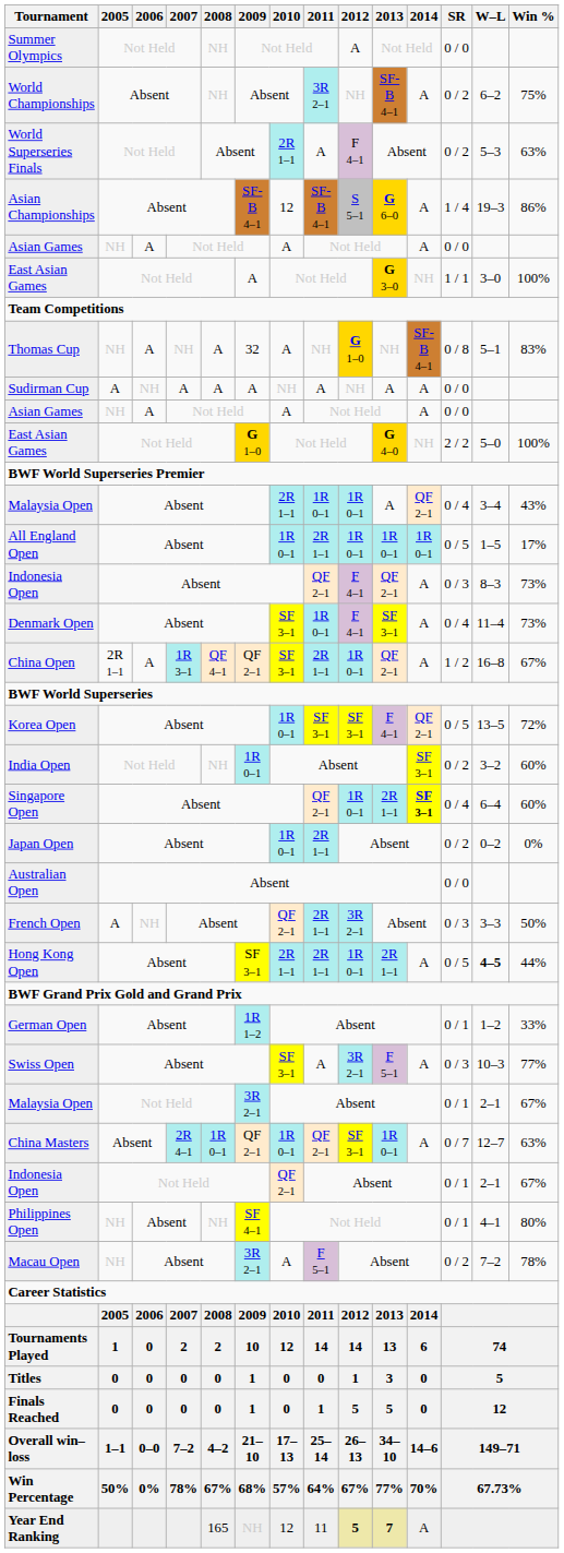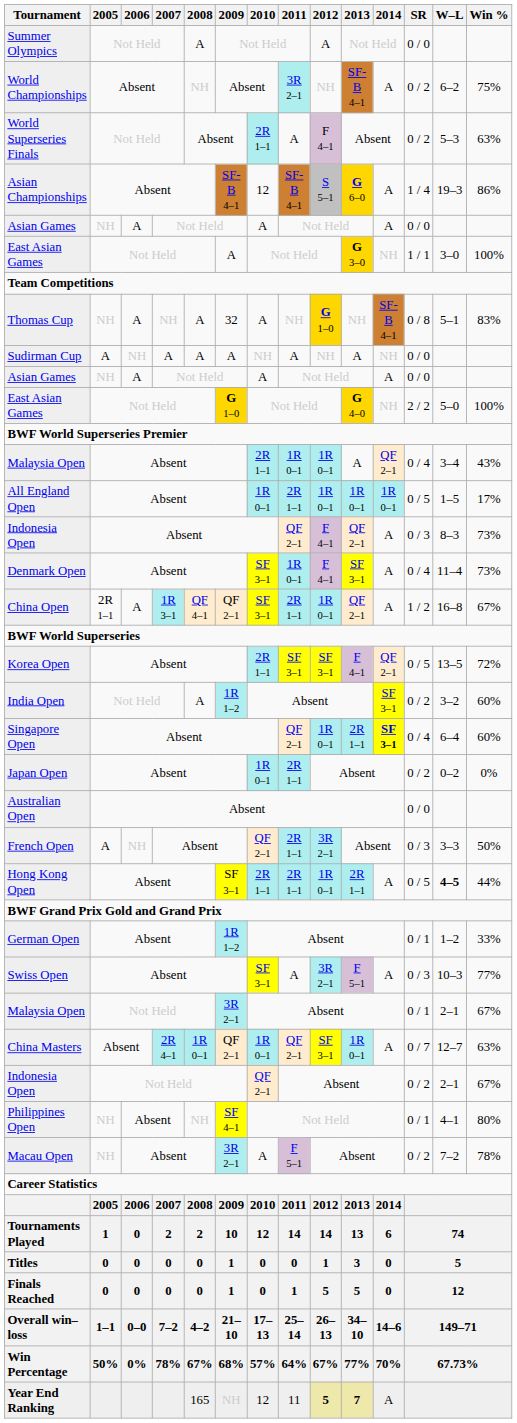 <table class=wikitable style=font-size:95%;text-align:center>
 <tr>
 <th width=20>Tournament</th>
 <th width=5>2005</th>
 <th width=5>2006</th>
 <th width=5>2007</th>
 <th width=5>2008</th>
 <th width=5>2009</th>
 <th width=5>2010</th>
 <th width=5>2011</th>
 <th width=5>2012</th>
 <th width=5>2013</th>
 <th width=5>2014</th>
 <th>SR</th>
 <th>W–L</th>
 <th>Win %</th>
 </tr>
 <tr>
 <td bgcolor=efefef align=left><a href='#'>Summer Olympics</a></td>
 <td colspan=3 style=color:#ccc>Not Held</td>
-<td colspan=1 style=color:#ccc>NH</td>
+<td>A</td>
 <td colspan=3 style=color:#ccc>Not Held</td>
 <td>A</td>
 <td colspan=2 style=color:#ccc>Not Held</td>
 <td>0 / 0</td>
 <td></td>
 <td></td>
 </tr>
 <tr>
 <td bgcolor=efefef align=left><a href='#'>World Championships</a></td>
 <td colspan=3>Absent</td>
 <td colspan=1 style=color:#ccc>NH</td>
 <td colspan=2>Absent</td>
 <td bgcolor=afeeee><a href='#'>3R</a><br><small>2–1</small></td>
 <td colspan=1 style=color:#ccc>NH</td>
 <td bgcolor=cd7f32><a href='#'>SF-B</a><br><small>4–1</small></td>
 <td>A</td>
 <td>0 / 2</td>
 <td>6–2</td>
 <td>75%</td>
 </tr>
 <tr>
 <td bgcolor=efefef align=left><a href='#'>World Superseries Finals</a></td>
 <td colspan=3 style=color:#ccc>Not Held</td>
 <td colspan=2>Absent</td>
 <td bgcolor=afeeee><a href='#'>2R</a><br><small>1–1</small></td>
 <td>A</td>
 <td bgcolor=d8bfd8>F<br><small>4–1</small></td>
 <td colspan=2>Absent</td>
 <td>0 / 2</td>
 <td>5–3</td>
 <td>63%</td>
 </tr>
 <tr>
 <td bgcolor=efefef align=left><a href='#'>Asian Championships</a></td>
 <td colspan=4>Absent</td>
 <td bgcolor=cd7f32><a href='#'>SF-B</a><br><small>4–1</small></td>
 <td>12</td>
 <td bgcolor=cd7f32><a href='#'>SF-B</a><br><small>4–1</small></td>
 <td bgcolor=silver><a href='#'>S</a><br><small>5–1</small></td>
 <td bgcolor=gold><strong><a href='#'>G</a></strong><br><small>6–0</small></td>
 <td>A</td>
 <td>1 / 4</td>
 <td>19–3</td>
 <td>86%</td>
 </tr>
 <tr>
 <td bgcolor=efefef align=left><a href='#'>Asian Games</a></td>
 <td colspan=1 style=color:#ccc>NH</td>
 <td>A</td>
 <td colspan=3 style=color:#ccc>Not Held</td>
 <td>A</td>
 <td colspan=3 style=color:#ccc>Not Held</td>
 <td>A</td>
 <td>0 / 0</td>
 <td></td>
 <td></td>
 </tr>
 <tr>
 <td bgcolor=efefef align=left><a href='#'>East Asian Games</a></td>
 <td colspan=4 style=color:#ccc>Not Held</td>
 <td>A</td>
 <td colspan=3 style=color:#ccc>Not Held</td>
 <td bgcolor=gold><strong>G</strong><br><small>3–0</small></td>
 <td colspan=1 style=color:#ccc>NH</td>
 <td>1 / 1</td>
 <td>3–0</td>
 <td>100%</td>
 </tr>
 <tr>
 <td colspan=14 align=left><strong>Team Competitions</strong></td>
 </tr>
 <tr>
 <td bgcolor=efefef align=left><a href='#'>Thomas Cup</a></td>
 <td colspan=1 style=color:#ccc>NH</td>
 <td>A</td>
 <td colspan=1 style=color:#ccc>NH</td>
 <td>A</td>
 <td>32</td>
 <td>A</td>
 <td colspan=1 style=color:#ccc>NH</td>
 <td bgcolor=gold><strong><a href='#'>G</a></strong><br><small>1–0</small></td>
 <td colspan=1 style=color:#ccc>NH</td>
 <td bgcolor=cd7f32><a href='#'>SF-B</a><br><small>4–1</small></td>
 <td>0 / 8</td>
 <td>5–1</td>
 <td>83%</td>
 </tr>
 <tr>
 <td bgcolor=efefef align=left><a href='#'>Sudirman Cup</a></td>
 <td>A</td>
 <td colspan=1 style=color:#ccc>NH</td>
 <td>A</td>
 <td>A</td>
 <td>A</td>
 <td colspan=1 style=color:#ccc>NH</td>
 <td>A</td>
 <td colspan=1 style=color:#ccc>NH</td>
 <td>A</td>
-<td>A</td>
+<td colspan=1 style=color:#ccc>NH</td>
 <td>0 / 0</td>
 <td></td>
 <td></td>
 </tr>
 <tr>
 <td bgcolor=efefef align=left><a href='#'>Asian Games</a></td>
 <td colspan=1 style=color:#ccc>NH</td>
 <td>A</td>
 <td colspan=3 style=color:#ccc>Not Held</td>
 <td>A</td>
 <td colspan=3 style=color:#ccc>Not Held</td>
 <td>A</td>
 <td>0 / 0</td>
 <td></td>
 <td></td>
 </tr>
 <tr>
 <td bgcolor=efefef align=left><a href='#'>East Asian Games</a></td>
 <td colspan=4 style=color:#ccc>Not Held</td>
 <td bgcolor=gold><strong>G</strong><br><small>1–0</small></td>
 <td colspan=3 style=color:#ccc>Not Held</td>
 <td bgcolor=gold><strong>G</strong><br><small>4–0</small></td>
 <td colspan=1 style=color:#ccc>NH</td>
 <td>2 / 2</td>
 <td>5–0</td>
 <td>100%</td>
 </tr>
 <tr>
 <td colspan=14 align=left><strong>BWF World Superseries Premier</strong></td>
 </tr>
 <tr>
 <td bgcolor=efefef align=left><a href='#'>Malaysia Open</a></td>
 <td colspan=5>Absent</td>
 <td bgcolor=afeeee><a href='#'>2R</a><br><small>1–1</small></td>
 <td bgcolor=afeeee><a href='#'>1R</a><br><small>0–1</small></td>
 <td bgcolor=afeeee><a href='#'>1R</a><br><small>0–1</small></td>
 <td>A</td>
 <td bgcolor=ffebcd><a href='#'>QF</a><br><small>2–1</small></td>
 <td>0 / 4</td>
 <td>3–4</td>
 <td>43%</td>
 </tr>
 <tr>
 <td bgcolor=efefef align=left><a href='#'>All England Open</a></td>
 <td colspan=5>Absent</td>
 <td bgcolor=afeeee><a href='#'>1R</a><br><small>0–1</small></td>
 <td bgcolor=afeeee><a href='#'>2R</a><br><small>1–1</small></td>
 <td bgcolor=afeeee><a href='#'>1R</a><br><small>0–1</small></td>
 <td bgcolor=afeeee><a href='#'>1R</a><br><small>0–1</small></td>
 <td bgcolor=afeeee><a href='#'>1R</a><br><small>0–1</small></td>
 <td>0 / 5</td>
 <td>1–5</td>
 <td>17%</td>
 </tr>
 <tr>
 <td bgcolor=efefef align=left><a href='#'>Indonesia Open</a></td>
 <td colspan=6>Absent</td>
 <td bgcolor=ffebcd><a href='#'>QF</a><br><small>2–1</small></td>
 <td bgcolor=d8bfd8><a href='#'>F</a><br><small>4–1</small></td>
 <td bgcolor=ffebcd><a href='#'>QF</a><br><small>2–1</small></td>
 <td>A</td>
 <td>0 / 3</td>
 <td>8–3</td>
 <td>73%</td>
 </tr>
 <tr>
 <td bgcolor=efefef align=left><a href='#'>Denmark Open</a></td>
 <td colspan=5>Absent</td>
 <td bgcolor=yellow><a href='#'>SF</a><br><small>3–1</small></td>
 <td bgcolor=afeeee><a href='#'>1R</a><br><small>0–1</small></td>
 <td bgcolor=d8bfd8><a href='#'>F</a><br><small>4–1</small></td>
 <td bgcolor=yellow><a href='#'>SF</a><br><small>3–1</small></td>
 <td>A</td>
 <td>0 / 4</td>
 <td>11–4</td>
 <td>73%</td>
 </tr>
 <tr>
 <td bgcolor=efefef align=left><a href='#'>China Open</a></td>
 <td>2R<br><small>1–1</small></td>
 <td>A</td>
 <td bgcolor=afeeee><a href='#'>1R</a><br><small>3–1</small></td>
 <td bgcolor=ffebcd><a href='#'>QF</a><br><small>4–1</small></td>
 <td bgcolor=ffebcd>QF<br><small>2–1</small></td>
 <td bgcolor=yellow><a href='#'>SF</a><br><small>3–1</small></td>
 <td bgcolor=afeeee><a href='#'>2R</a><br><small>1–1</small></td>
 <td bgcolor=afeeee><a href='#'>1R</a><br><small>0–1</small></td>
 <td bgcolor=ffebcd><a href='#'>QF</a><br><small>2–1</small></td>
 <td>A</td>
 <td>1 / 2</td>
 <td>16–8</td>
 <td>67%</td>
 </tr>
 <tr>
 <td colspan=14 align=left><strong>BWF World Superseries</strong></td>
 </tr>
 <tr>
 <td bgcolor=efefef align=left><a href='#'>Korea Open</a></td>
 <td colspan=5>Absent</td>
-<td bgcolor=afeeee><a href='#'>1R</a><br><small>0–1</small></td>
+<td bgcolor=afeeee><a href='#'>2R</a><br><small>1–1</small></td>
 <td bgcolor=yellow><a href='#'>SF</a><br><small>3–1</small></td>
 <td bgcolor=yellow><a href='#'>SF</a><br><small>3–1</small></td>
 <td bgcolor=d8bfd8><a href='#'>F</a><br><small>4–1</small></td>
 <td bgcolor=ffebcd><a href='#'>QF</a><br><small>2–1</small></td>
 <td>0 / 5</td>
 <td>13–5</td>
 <td>72%</td>
 </tr>
 <tr>
 <td bgcolor=efefef align=left><a href='#'>India Open</a></td>
 <td colspan=3 style=color:#ccc>Not Held</td>
-<td colspan=1 style=color:#ccc>NH</td>
-<td bgcolor=afeeee><a href='#'>1R</a><br><small>0–1</small></td>
+<td>A</td>
+<td bgcolor=afeeee><a href='#'>1R</a><br><small>1–2</small></td>
 <td colspan=4>Absent</td>
 <td bgcolor=yellow><a href='#'>SF</a><br><small>3–1</small></td>
 <td>0 / 2</td>
 <td>3–2</td>
 <td>60%</td>
 </tr>
 <tr>
 <td bgcolor=efefef align=left><a href='#'>Singapore Open</a></td>
 <td colspan=6>Absent</td>
 <td bgcolor=ffebcd><a href='#'>QF</a><br><small>2–1</small></td>
 <td bgcolor=afeeee><a href='#'>1R</a><br><small>0–1</small></td>
 <td bgcolor=afeeee><a href='#'>2R</a><br><small>1–1</small></td>
 <td bgcolor=yellow><strong><a href='#'>SF</a><br><small>3–1</small></strong></td>
 <td>0 / 4</td>
 <td>6–4</td>
 <td>60%</td>
 </tr>
 <tr>
 <td bgcolor=efefef align=left><a href='#'>Japan Open</a></td>
 <td colspan=5>Absent</td>
 <td bgcolor=afeeee><a href='#'>1R</a><br><small>0–1</small></td>
 <td bgcolor=afeeee><a href='#'>2R</a><br><small>1–1</small></td>
 <td colspan=3>Absent</td>
 <td>0 / 2</td>
 <td>0–2</td>
 <td>0%</td>
 </tr>
 <tr>
 <td bgcolor=efefef align=left><a href='#'>Australian Open</a></td>
 <td colspan=10>Absent</td>
 <td>0 / 0</td>
 <td></td>
 <td></td>
 </tr>
 <tr>
 <td bgcolor=efefef align=left><a href='#'>French Open</a></td>
 <td>A</td>
 <td colspan=1 style=color:#ccc>NH</td>
 <td colspan=3>Absent</td>
 <td bgcolor=ffebcd><a href='#'>QF</a><br><small>2–1</small></td>
 <td bgcolor=afeeee><a href='#'>2R</a><br><small>1–1</small></td>
 <td bgcolor=afeeee><a href='#'>3R</a><br><small>2–1</small></td>
 <td colspan=2>Absent</td>
 <td>0 / 3</td>
 <td>3–3</td>
 <td>50%</td>
 </tr>
 <tr>
 <td bgcolor=efefef align=left><a href='#'>Hong Kong Open</a></td>
 <td colspan=4>Absent</td>
 <td bgcolor=yellow>SF<br><small>3–1</small></td>
 <td bgcolor=afeeee><a href='#'>2R</a><br><small>1–1</small></td>
 <td bgcolor=afeeee><a href='#'>2R</a><br><small>1–1</small></td>
 <td bgcolor=afeeee><a href='#'>1R</a><br><small>0–1</small></td>
 <td bgcolor=afeeee><a href='#'>2R</a><br><small>1–1</small></td>
 <td>A</td>
 <td>0 / 5</td>
 <td><strong>4–5</strong></td>
 <td>44%</td>
 </tr>
 <tr>
 <td colspan=14 align=left><strong>BWF Grand Prix Gold and Grand Prix</strong></td>
 </tr>
 <tr>
 <td bgcolor=efefef align=left><a href='#'>German Open</a></td>
 <td colspan=4>Absent</td>
 <td bgcolor=afeeee><a href='#'>1R</a><br><small>1–2</small></td>
 <td colspan=5>Absent</td>
 <td>0 / 1</td>
 <td>1–2</td>
 <td>33%</td>
 </tr>
 <tr>
 <td bgcolor=efefef align=left><a href='#'>Swiss Open</a></td>
 <td colspan=5>Absent</td>
 <td bgcolor=yellow><a href='#'>SF</a><br><small>3–1</small></td>
 <td>A</td>
 <td bgcolor=afeeee><a href='#'>3R</a><br><small>2–1</small></td>
 <td bgcolor=d8bfd8><a href='#'>F</a><br><small>5–1</small></td>
 <td>A</td>
 <td>0 / 3</td>
 <td>10–3</td>
 <td>77%</td>
 </tr>
 <tr>
 <td bgcolor=efefef align=left><a href='#'>Malaysia Open</a></td>
 <td colspan=4 style=color:#ccc>Not Held</td>
 <td bgcolor=afeeee><a href='#'>3R</a><br><small>2–1</small></td>
 <td colspan=5>Absent</td>
 <td>0 / 1</td>
 <td>2–1</td>
 <td>67%</td>
 </tr>
 <tr>
 <td bgcolor=efefef align=left><a href='#'>China Masters</a></td>
 <td colspan=2>Absent</td>
 <td bgcolor=afeeee><a href='#'>2R</a><br><small>4–1</small></td>
 <td bgcolor=afeeee><a href='#'>1R</a><br><small>0–1</small></td>
 <td bgcolor=ffebcd>QF<br><small>2–1</small></td>
 <td bgcolor=afeeee><a href='#'>1R</a><br><small>0–1</small></td>
 <td bgcolor=ffebcd><a href='#'>QF</a><br><small>2–1</small></td>
 <td bgcolor=yellow><a href='#'>SF</a><br><small>3–1</small></td>
 <td bgcolor=afeeee><a href='#'>1R</a><br><small>0–1</small></td>
 <td>A</td>
 <td>0 / 7</td>
 <td>12–7</td>
 <td>63%</td>
 </tr>
 <tr>
 <td bgcolor=efefef align=left><a href='#'>Indonesia Open</a></td>
 <td colspan=5 style=color:#ccc>Not Held</td>
 <td bgcolor=ffebcd><a href='#'>QF</a><br><small>2–1</small></td>
 <td colspan=4>Absent</td>
-<td>0 / 1</td>
+<td>0 / 2</td>
 <td>2–1</td>
 <td>67%</td>
 </tr>
 <tr>
 <td bgcolor=efefef align=left><a href='#'>Philippines Open</a></td>
 <td colspan=1 style=color:#ccc>NH</td>
 <td colspan=2>Absent</td>
 <td colspan=1 style=color:#ccc>NH</td>
 <td bgcolor=yellow><a href='#'>SF</a><br><small>4–1</small></td>
 <td colspan=5 style=color:#ccc>Not Held</td>
 <td>0 / 1</td>
 <td>4–1</td>
 <td>80%</td>
 </tr>
 <tr>
 <td bgcolor=efefef align=left><a href='#'>Macau Open</a></td>
 <td colspan=1 style=color:#ccc>NH</td>
 <td colspan=3>Absent</td>
 <td bgcolor=afeeee><a href='#'>3R</a><br><small>2–1</small></td>
 <td>A</td>
 <td bgcolor=d8bfd8><a href='#'>F</a><br><small>5–1</small></td>
 <td colspan=3>Absent</td>
 <td>0 / 2</td>
 <td>7–2</td>
 <td>78%</td>
 </tr>
 <tr>
 <td colspan=14 align=left><strong>Career Statistics</strong></td>
 </tr>
 <tr>
 <th></th>
 <th>2005</th>
 <th>2006</th>
 <th>2007</th>
 <th>2008</th>
 <th>2009</th>
 <th>2010</th>
 <th>2011</th>
 <th>2012</th>
 <th>2013</th>
 <th>2014</th>
 <th colspan=3></th>
 </tr>
 <tr>
 <th style=text-align:left><strong>Tournaments Played</strong></th>
 <th>1</th>
 <th>0</th>
 <th>2</th>
 <th>2</th>
 <th>10</th>
 <th>12</th>
 <th>14</th>
 <th>14</th>
 <th>13</th>
 <th>6</th>
 <th colspan=3>74</th>
 </tr>
 <tr>
 <th style=text-align:left><strong>Titles</strong></th>
 <th>0</th>
 <th>0</th>
 <th>0</th>
 <th>0</th>
 <th>1</th>
 <th>0</th>
 <th>0</th>
 <th>1</th>
 <th>3</th>
 <th>0</th>
 <th colspan=3>5</th>
 </tr>
 <tr>
 <th style=text-align:left><strong>Finals Reached</strong></th>
 <th>0</th>
 <th>0</th>
 <th>0</th>
 <th>0</th>
 <th>1</th>
 <th>0</th>
 <th>1</th>
 <th>5</th>
 <th>5</th>
 <th>0</th>
 <th colspan=3>12</th>
 </tr>
 <tr>
 <th style=text-align:left><strong>Overall win–loss</strong></th>
 <th>1–1</th>
 <th>0–0</th>
 <th>7–2</th>
 <th>4–2</th>
 <th>21–10</th>
 <th>17–13</th>
 <th>25–14</th>
 <th>26–13</th>
 <th>34–10</th>
 <th>14–6</th>
 <th colspan=3>149–71</th>
 </tr>
 <tr>
 <th style=text-align:left><strong>Win Percentage</strong></th>
 <th>50%</th>
 <th>0%</th>
 <th>78%</th>
 <th>67%</th>
 <th>68%</th>
 <th>57%</th>
 <th>64%</th>
 <th>67%</th>
 <th>77%</th>
 <th>70%</th>
 <th colspan=3>67.73%</th>
 </tr>
 <tr bgcolor=efefef>
 <td align=left><strong>Year End Ranking</strong></td>
 <td></td>
 <td></td>
 <td></td>
 <td>165</td>
 <td colspan=1 style=color:#ccc>NH</td>
 <td>12</td>
 <td>11</td>
 <td bgcolor=eee8aa><strong>5</strong></td>
 <td bgcolor=eee8aa><strong>7</strong></td>
 <td>A</td>
 <td colspan=3></td>
 </tr>
 </table>
